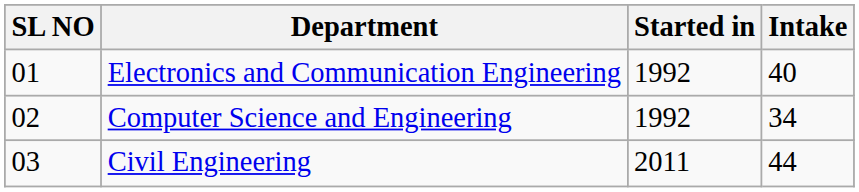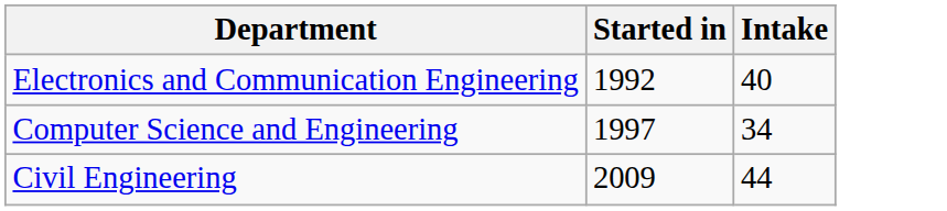 <table class="wikitable">
 <tr>
-<th>SL NO</th>
 <th>Department</th>
 <th>Started in</th>
 <th>Intake</th>
 </tr>
 <tr>
-<td>01</td>
 <td><a href='#'>Electronics and Communication Engineering</a></td>
 <td>1992</td>
 <td>40</td>
 </tr>
 <tr>
-<td>02</td>
 <td><a href='#'>Computer Science and Engineering</a></td>
-<td>1992</td>
+<td>1997</td>
 <td>34</td>
 </tr>
 <tr>
-<td>03</td>
 <td><a href='#'>Civil Engineering</a></td>
-<td>2011</td>
+<td>2009</td>
 <td>44</td>
 </tr>
 </table>
